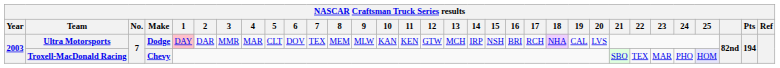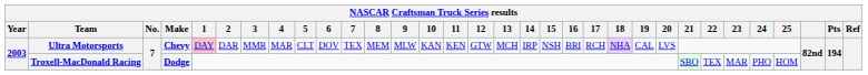 <table class="wikitable" style="text-align:center; font-size:75%">
 <tr>
 <th colspan=45><a href='#'>NASCAR</a> <a href='#'>Craftsman Truck Series</a> results</th>
 </tr>
 <tr>
 <th>Year</th>
 <th>Team</th>
 <th>No.</th>
 <th>Make</th>
 <th>1</th>
 <th>2</th>
 <th>3</th>
 <th>4</th>
 <th>5</th>
 <th>6</th>
 <th>7</th>
 <th>8</th>
 <th>9</th>
 <th>10</th>
 <th>11</th>
 <th>12</th>
 <th>13</th>
 <th>14</th>
 <th>15</th>
 <th>16</th>
 <th>17</th>
 <th>18</th>
 <th>19</th>
 <th>20</th>
 <th>21</th>
 <th>22</th>
 <th>23</th>
 <th>24</th>
 <th>25</th>
 <th></th>
 <th>Pts</th>
 <th>Ref</th>
 </tr>
 <tr>
 <th rowspan=2><a href='#'>2003</a></th>
 <th><a href='#'>Ultra Motorsports</a></th>
 <th rowspan=2>7</th>
-<th><a href='#'>Dodge</a></th>
+<th><a href='#'>Chevy</a></th>
 <td style="background: pink;"><a href='#'>DAY</a></td>
 <td><a href='#'>DAR</a></td>
 <td><a href='#'>MMR</a></td>
 <td><a href='#'>MAR</a></td>
 <td><a href='#'>CLT</a></td>
 <td><a href='#'>DOV</a></td>
 <td><a href='#'>TEX</a></td>
 <td><a href='#'>MEM</a></td>
 <td><a href='#'>MLW</a></td>
 <td><a href='#'>KAN</a></td>
 <td><a href='#'>KEN</a></td>
 <td><a href='#'>GTW</a></td>
 <td><a href='#'>MCH</a></td>
 <td><a href='#'>IRP</a></td>
 <td><a href='#'>NSH</a></td>
 <td><a href='#'>BRI</a></td>
 <td><a href='#'>RCH</a></td>
 <td style="background:#EFCFFF;"><a href='#'>NHA</a><br></td>
 <td><a href='#'>CAL</a></td>
 <td><a href='#'>LVS</a></td>
 <td colspan=5></td>
 <th rowspan=2>82nd</th>
 <th rowspan=2>194</th>
 <th rowspan=2></th>
 </tr>
 <tr>
 <th><a href='#'>Troxell-MacDonald Racing</a></th>
-<th><a href='#'>Chevy</a></th>
+<th><a href='#'>Dodge</a></th>
 <td colspan=20></td>
 <td style="background:#DFFFDF;"><a href='#'>SBO</a><br></td>
 <td><a href='#'>TEX</a></td>
 <td><a href='#'>MAR</a></td>
 <td><a href='#'>PHO</a></td>
-<td style="background: lavender;"><a href='#'>HOM</a></td>
+<td><a href='#'>HOM</a></td>
 </tr>
 </table>
